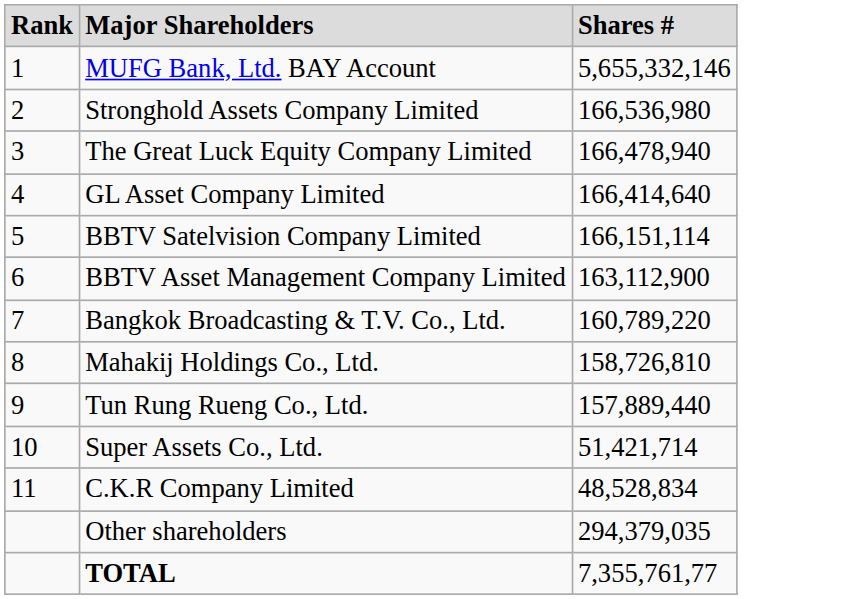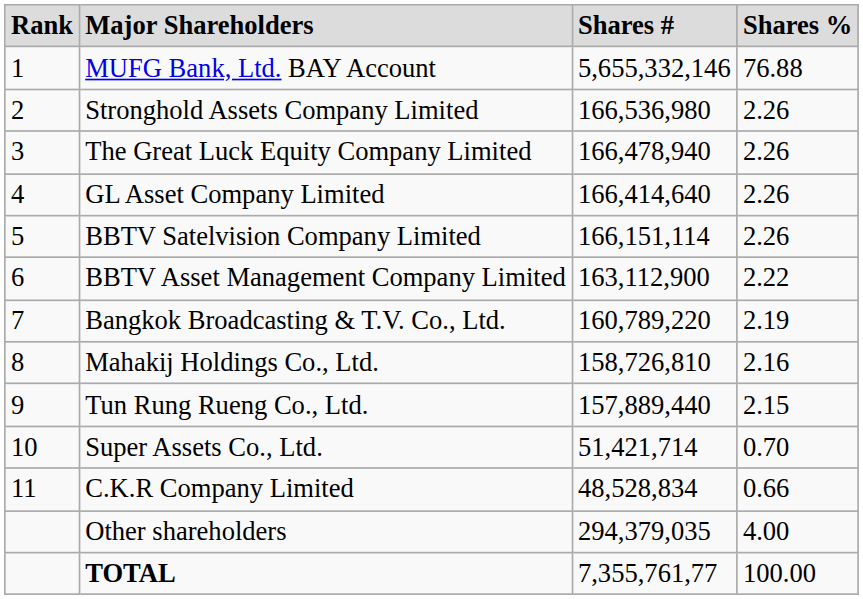 <table class="wikitable">
 <tr style="background:gainsboro">
 <td><strong>Rank</strong></td>
 <td><strong>Major Shareholders </strong></td>
 <td><strong>Shares #</strong></td>
+<td><strong>Shares %</strong></td>
 </tr>
 <tr>
 <td>1</td>
 <td><a href='#'>MUFG Bank, Ltd.</a> BAY Account</td>
 <td>5,655,332,146</td>
+<td>76.88</td>
 </tr>
 <tr>
 <td>2</td>
 <td>Stronghold Assets Company Limited</td>
 <td>166,536,980</td>
+<td>2.26</td>
 </tr>
 <tr>
 <td>3</td>
 <td>The Great Luck Equity Company Limited</td>
 <td>166,478,940</td>
+<td>2.26</td>
 </tr>
 <tr>
 <td>4</td>
 <td>GL Asset Company Limited</td>
 <td>166,414,640</td>
+<td>2.26</td>
 </tr>
 <tr>
 <td>5</td>
 <td>BBTV Satelvision Company Limited</td>
 <td>166,151,114</td>
+<td>2.26</td>
 </tr>
 <tr>
 <td>6</td>
 <td>BBTV Asset Management Company Limited</td>
 <td>163,112,900</td>
+<td>2.22</td>
 </tr>
 <tr>
 <td>7</td>
 <td>Bangkok Broadcasting & T.V. Co., Ltd.</td>
 <td>160,789,220</td>
+<td>2.19</td>
 </tr>
 <tr>
 <td>8</td>
 <td>Mahakij Holdings Co., Ltd.</td>
 <td>158,726,810</td>
+<td>2.16</td>
 </tr>
 <tr>
 <td>9</td>
 <td>Tun Rung Rueng Co., Ltd.</td>
 <td>157,889,440</td>
+<td>2.15</td>
 </tr>
 <tr>
 <td>10</td>
 <td>Super Assets Co., Ltd.</td>
 <td>51,421,714</td>
+<td>0.70</td>
 </tr>
 <tr>
 <td>11</td>
 <td>C.K.R Company Limited</td>
 <td>48,528,834</td>
+<td>0.66</td>
 </tr>
 <tr>
 <td></td>
 <td>Other shareholders</td>
 <td>294,379,035</td>
+<td>4.00</td>
 </tr>
 <tr>
 <td></td>
 <td><strong>TOTAL</strong></td>
 <td>7,355,761,77</td>
+<td>100.00</td>
 </tr>
 </table>
